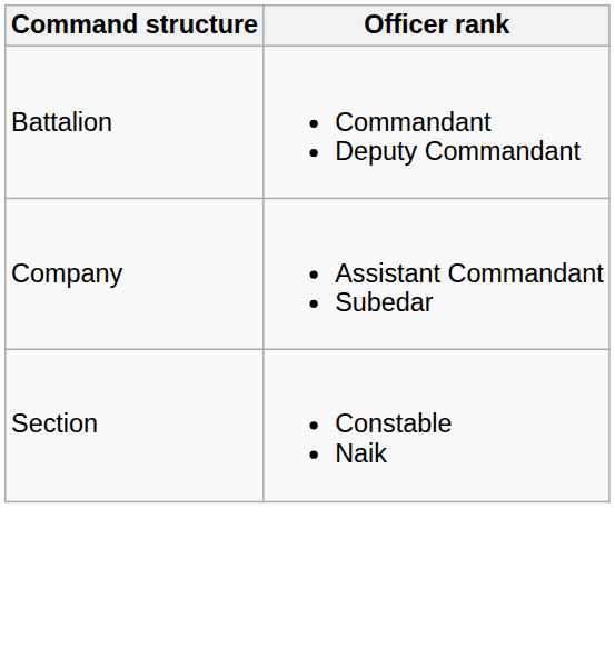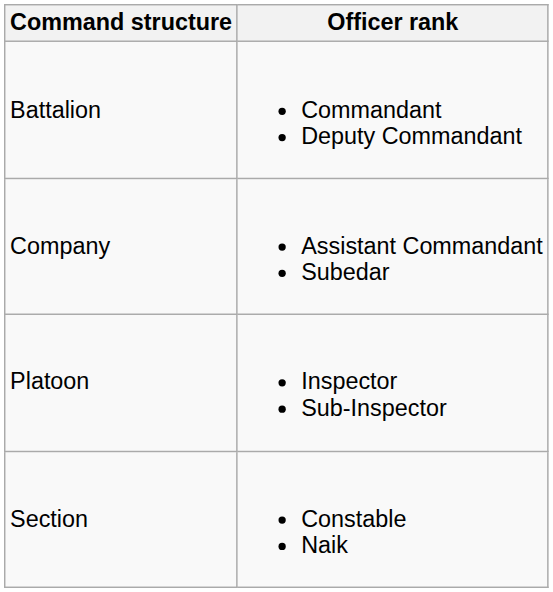 <table class="wikitable">
 <tr>
 <th>Command structure</th>
 <th>Officer rank</th>
 </tr>
 <tr>
 <td>Battalion</td>
 <td><br><ul><li>Commandant</li><li>Deputy Commandant</li></ul></td>
 </tr>
 <tr>
 <td>Company</td>
 <td><br><ul><li>Assistant Commandant</li><li>Subedar</li></ul></td>
 </tr>
 <tr>
+<td>Platoon</td>
+<td><br><ul><li>Inspector</li><li>Sub-Inspector</li></ul></td>
+</tr>
+<tr>
 <td>Section</td>
 <td><br><ul><li>Constable</li><li>Naik</li></ul></td>
 </tr>
 </table>
